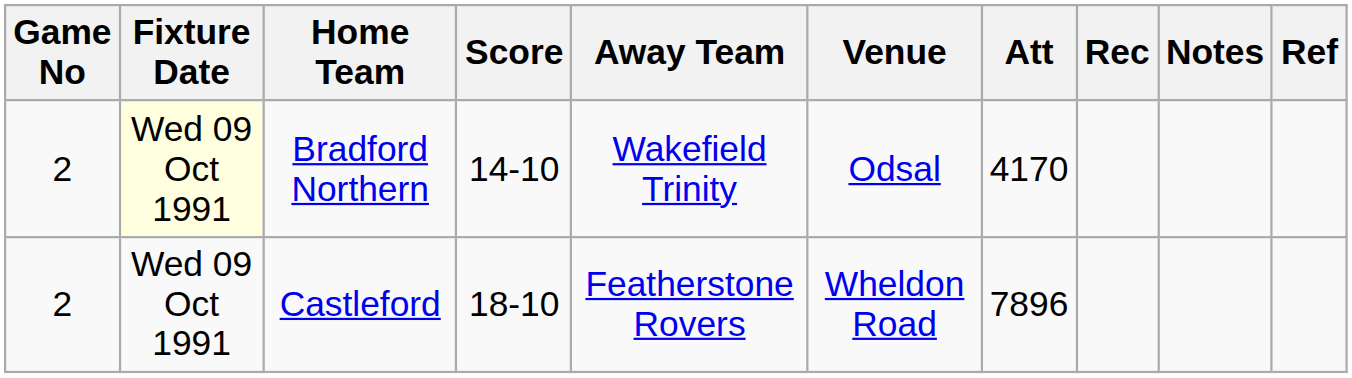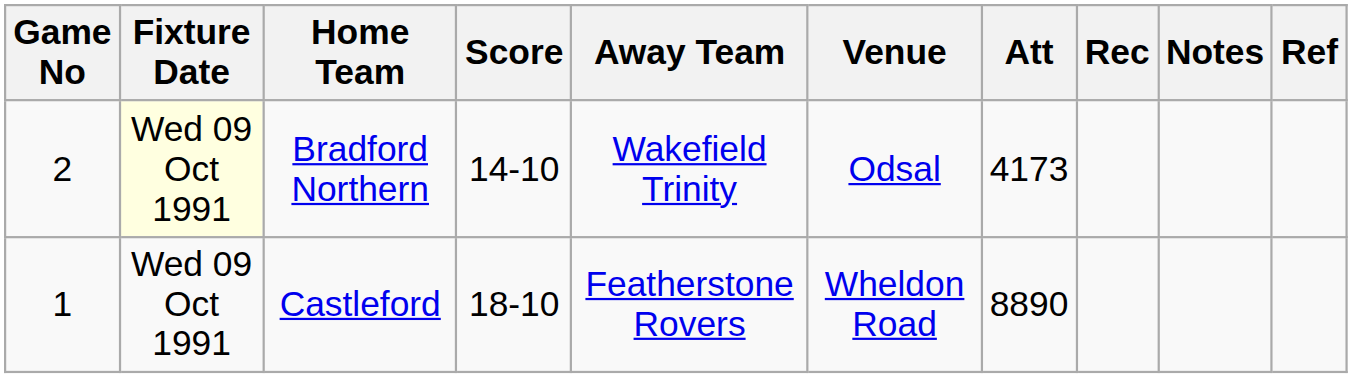 <table class="wikitable" style="text-align:center;">
 <tr>
 <th width=20 abbr="No">Game No</th>
 <th width=100 abbr="Date">Fixture Date</th>
 <th width=150 abbr="Home Team">Home Team</th>
 <th width=20 abbr="Score">Score</th>
 <th width=150 abbr="Away Team">Away Team</th>
 <th width=150 abbr="Venue">Venue</th>
 <th width=30 abbr="Att">Att</th>
 <th width=30 abbr="Rec">Rec</th>
 <th width=20 abbr="Notes">Notes</th>
 <th width=30 abbr="Ref">Ref</th>
 </tr>
 <tr>
 <td>2</td>
 <td style="background: lightyellow;">Wed 09 Oct 1991</td>
 <td><a href='#'>Bradford Northern</a></td>
 <td>14-10</td>
 <td><a href='#'>Wakefield Trinity</a></td>
 <td><a href='#'>Odsal</a></td>
-<td>4170</td>
+<td>4173</td>
 <td></td>
 <td></td>
 <td></td>
 </tr>
 <tr>
-<td>2</td>
+<td>1</td>
 <td>Wed 09 Oct 1991</td>
 <td><a href='#'>Castleford</a></td>
 <td>18-10</td>
 <td><a href='#'>Featherstone Rovers</a></td>
 <td><a href='#'>Wheldon Road</a></td>
-<td>7896</td>
+<td>8890</td>
 <td></td>
 <td></td>
 <td></td>
 </tr>
 </table>
